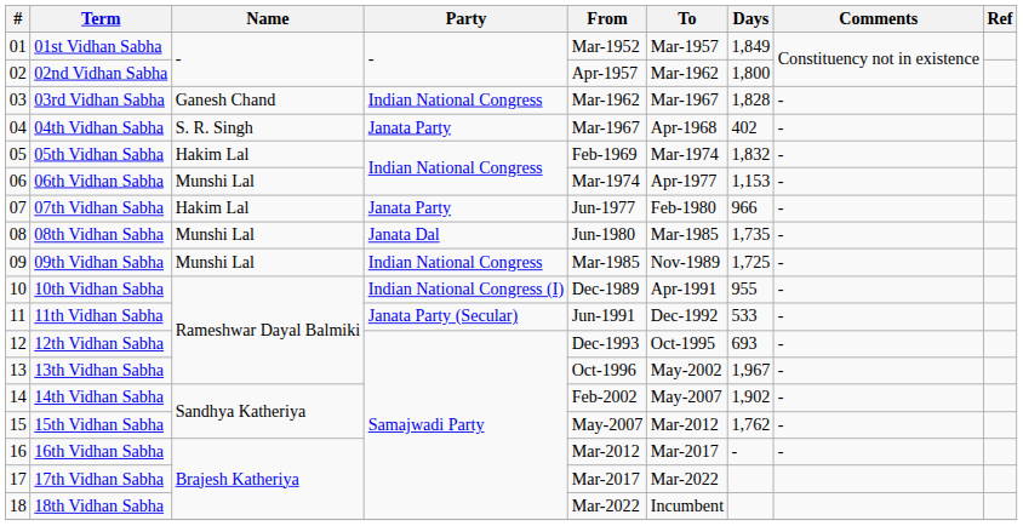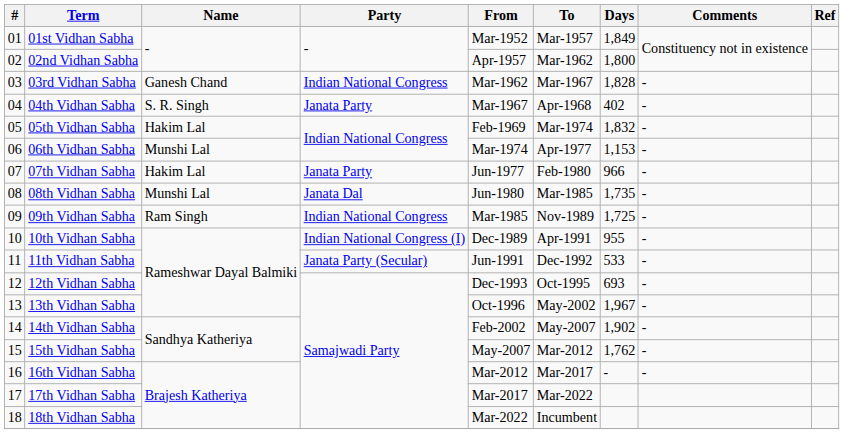 <table class="wikitable sortable">
 <tr>
 <th>#</th>
 <th><a href='#'>Term</a></th>
 <th>Name</th>
 <th>Party</th>
 <th>From</th>
 <th>To</th>
 <th>Days</th>
 <th>Comments</th>
 <th>Ref</th>
 </tr>
 <tr>
 <td>01</td>
 <td><a href='#'>01st Vidhan Sabha</a></td>
 <td rowspan="2">-</td>
 <td rowspan="2">-</td>
 <td>Mar-1952</td>
 <td>Mar-1957</td>
 <td>1,849</td>
 <td rowspan="2">Constituency not in existence</td>
 <td></td>
 </tr>
 <tr>
 <td>02</td>
 <td><a href='#'>02nd Vidhan Sabha</a></td>
 <td>Apr-1957</td>
 <td>Mar-1962</td>
 <td>1,800</td>
 <td></td>
 </tr>
 <tr>
 <td>03</td>
 <td><a href='#'>03rd Vidhan Sabha</a></td>
 <td>Ganesh Chand</td>
 <td><a href='#'>Indian National Congress</a></td>
 <td>Mar-1962</td>
 <td>Mar-1967</td>
 <td>1,828</td>
 <td>-</td>
 <td></td>
 </tr>
 <tr>
 <td>04</td>
 <td><a href='#'>04th Vidhan Sabha</a></td>
 <td>S. R. Singh</td>
 <td><a href='#'>Janata Party</a></td>
 <td>Mar-1967</td>
 <td>Apr-1968</td>
 <td>402</td>
 <td>-</td>
 <td></td>
 </tr>
 <tr>
 <td>05</td>
 <td><a href='#'>05th Vidhan Sabha</a></td>
 <td>Hakim Lal</td>
 <td rowspan="2"><a href='#'>Indian National Congress</a></td>
 <td>Feb-1969</td>
 <td>Mar-1974</td>
 <td>1,832</td>
 <td>-</td>
 <td></td>
 </tr>
 <tr>
 <td>06</td>
 <td><a href='#'>06th Vidhan Sabha</a></td>
 <td>Munshi Lal</td>
 <td>Mar-1974</td>
 <td>Apr-1977</td>
 <td>1,153</td>
 <td>-</td>
 <td></td>
 </tr>
 <tr>
 <td>07</td>
 <td><a href='#'>07th Vidhan Sabha</a></td>
 <td>Hakim Lal</td>
 <td><a href='#'>Janata Party</a></td>
 <td>Jun-1977</td>
 <td>Feb-1980</td>
 <td>966</td>
 <td>-</td>
 <td></td>
 </tr>
 <tr>
 <td>08</td>
 <td><a href='#'>08th Vidhan Sabha</a></td>
 <td>Munshi Lal</td>
 <td><a href='#'>Janata Dal</a></td>
 <td>Jun-1980</td>
 <td>Mar-1985</td>
 <td>1,735</td>
 <td>-</td>
 <td></td>
 </tr>
 <tr>
 <td>09</td>
 <td><a href='#'>09th Vidhan Sabha</a></td>
-<td>Munshi Lal</td>
+<td>Ram Singh</td>
 <td><a href='#'>Indian National Congress</a></td>
 <td>Mar-1985</td>
 <td>Nov-1989</td>
 <td>1,725</td>
 <td>-</td>
 <td></td>
 </tr>
 <tr>
 <td>10</td>
 <td><a href='#'>10th Vidhan Sabha</a></td>
 <td rowspan="4">Rameshwar Dayal Balmiki</td>
 <td><a href='#'>Indian National Congress (I)</a></td>
 <td>Dec-1989</td>
 <td>Apr-1991</td>
 <td>955</td>
 <td>-</td>
 <td></td>
 </tr>
 <tr>
 <td>11</td>
 <td><a href='#'>11th Vidhan Sabha</a></td>
 <td><a href='#'>Janata Party (Secular)</a></td>
 <td>Jun-1991</td>
 <td>Dec-1992</td>
 <td>533</td>
 <td>-</td>
 <td></td>
 </tr>
 <tr>
 <td>12</td>
 <td><a href='#'>12th Vidhan Sabha</a></td>
 <td rowspan="7"><a href='#'>Samajwadi Party</a></td>
 <td>Dec-1993</td>
 <td>Oct-1995</td>
 <td>693</td>
 <td>-</td>
 <td></td>
 </tr>
 <tr>
 <td>13</td>
 <td><a href='#'>13th Vidhan Sabha</a></td>
 <td>Oct-1996</td>
 <td>May-2002</td>
 <td>1,967</td>
 <td>-</td>
 <td></td>
 </tr>
 <tr>
 <td>14</td>
 <td><a href='#'>14th Vidhan Sabha</a></td>
 <td rowspan="2">Sandhya Katheriya</td>
 <td>Feb-2002</td>
 <td>May-2007</td>
 <td>1,902</td>
 <td>-</td>
 <td></td>
 </tr>
 <tr>
 <td>15</td>
 <td><a href='#'>15th Vidhan Sabha</a></td>
 <td>May-2007</td>
 <td>Mar-2012</td>
 <td>1,762</td>
 <td>-</td>
 <td></td>
 </tr>
 <tr>
 <td>16</td>
 <td><a href='#'>16th Vidhan Sabha</a></td>
 <td rowspan="3"><a href='#'>Brajesh Katheriya</a></td>
 <td>Mar-2012</td>
 <td>Mar-2017</td>
 <td>-</td>
 <td>-</td>
 <td></td>
 </tr>
 <tr>
 <td>17</td>
 <td><a href='#'>17th Vidhan Sabha</a></td>
 <td>Mar-2017</td>
 <td>Mar-2022</td>
 <td></td>
 <td></td>
 <td></td>
 </tr>
 <tr>
 <td>18</td>
 <td><a href='#'>18th Vidhan Sabha</a></td>
 <td>Mar-2022</td>
 <td>Incumbent</td>
 <td></td>
 <td></td>
 <td></td>
 </tr>
 <tr>
 </tr>
 </table>
